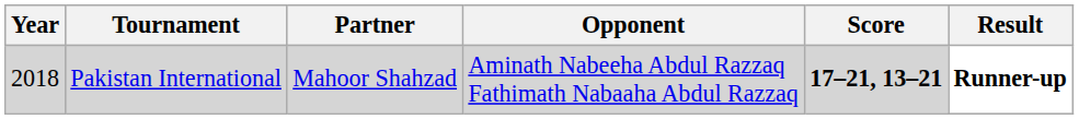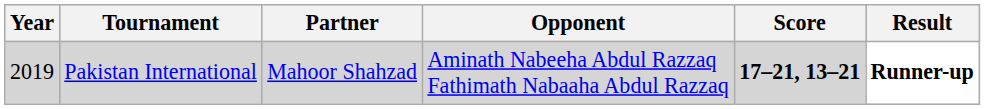 <table class="sortable wikitable" style="font-size: 90%;">
 <tr>
 <th>Year</th>
 <th>Tournament</th>
 <th>Partner</th>
 <th>Opponent</th>
 <th>Score</th>
 <th>Result</th>
 </tr>
 <tr style="background:#D5D5D5">
-<td align="center">2018</td>
+<td align="center">2019</td>
 <td align="left"><a href='#'>Pakistan International</a></td>
 <td align="left"> <a href='#'>Mahoor Shahzad</a></td>
 <td align="left"> <a href='#'>Aminath Nabeeha Abdul Razzaq</a> <br>  <a href='#'>Fathimath Nabaaha Abdul Razzaq</a></td>
 <td align="left"><strong>17–21, 13–21</strong></td>
 <td style="text-align:left; background:white"> <strong>Runner-up</strong></td>
 </tr>
 </table>
